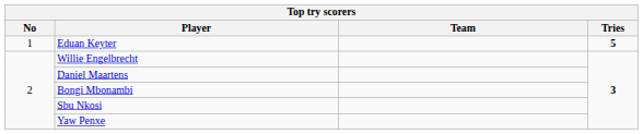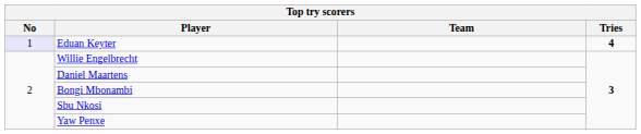 <table class="wikitable collapsible sortable" style="text-align:center; line-height:100%; font-size:100%; width:60%;">
 <tr>
 <th colspan=8>Top try scorers </th>
 </tr>
 <tr>
 <th style="width:6%;">No</th>
 <th style="width:34%;">Player</th>
 <th style="width:30%;">Team</th>
 <th style="width:6%;">Tries<br></th>
 </tr>
 <tr>
-<td>1</td>
+<td style="background: lavender;">1</td>
 <td style="text-align:left;"><a href='#'>Eduan Keyter</a></td>
 <td style="text-align:left;"></td>
-<td><strong>5</strong></td>
+<td><strong>4</strong></td>
 </tr>
 <tr>
 <td rowspan="5">2</td>
 <td style="text-align:left;"><a href='#'>Willie Engelbrecht</a></td>
 <td style="text-align:left;"></td>
 <td rowspan="5"><strong>3</strong></td>
 </tr>
 <tr>
 <td style="text-align:left;"><a href='#'>Daniel Maartens</a></td>
 <td style="text-align:left;"></td>
 </tr>
 <tr>
 <td style="text-align:left;"><a href='#'>Bongi Mbonambi</a></td>
 <td style="text-align:left;"></td>
 </tr>
 <tr>
 <td style="text-align:left;"><a href='#'>Sbu Nkosi</a></td>
 <td style="text-align:left;"></td>
 </tr>
 <tr>
 <td style="text-align:left;"><a href='#'>Yaw Penxe</a></td>
 <td style="text-align:left;"></td>
 </tr>
 </table>
